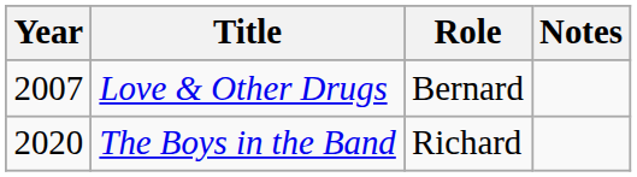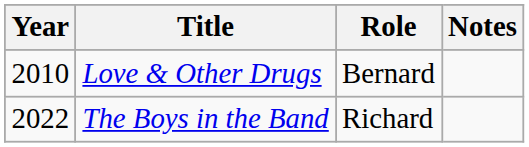 <table class="wikitable sortable">
 <tr>
 <th>Year</th>
 <th>Title</th>
 <th>Role</th>
 <th>Notes</th>
 </tr>
 <tr>
-<td>2007</td>
+<td>2010</td>
 <td><em><a href='#'>Love & Other Drugs</a></em></td>
 <td>Bernard</td>
 <td></td>
 </tr>
 <tr>
-<td>2020</td>
+<td>2022</td>
 <td><a href='#'><em>The Boys in the Band</em></a></td>
 <td>Richard</td>
 <td></td>
 </tr>
 </table>
